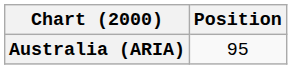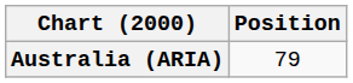 <table class="wikitable plainrowheaders" style="text-align:center">
 <tr>
 <th>Chart (2000)</th>
 <th>Position</th>
 </tr>
 <tr>
 <th scope="row">Australia (ARIA)</th>
-<td>95</td>
+<td>79</td>
 </tr>
 </table>
